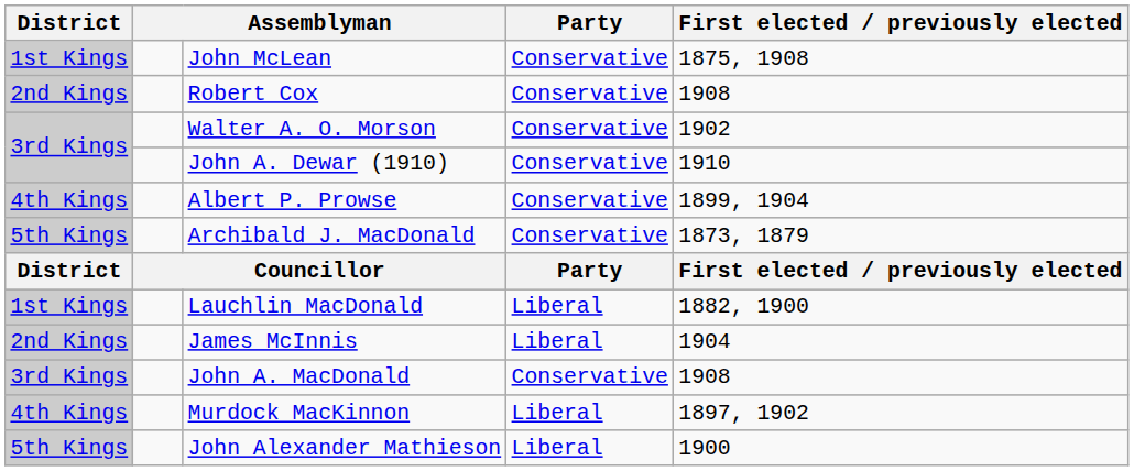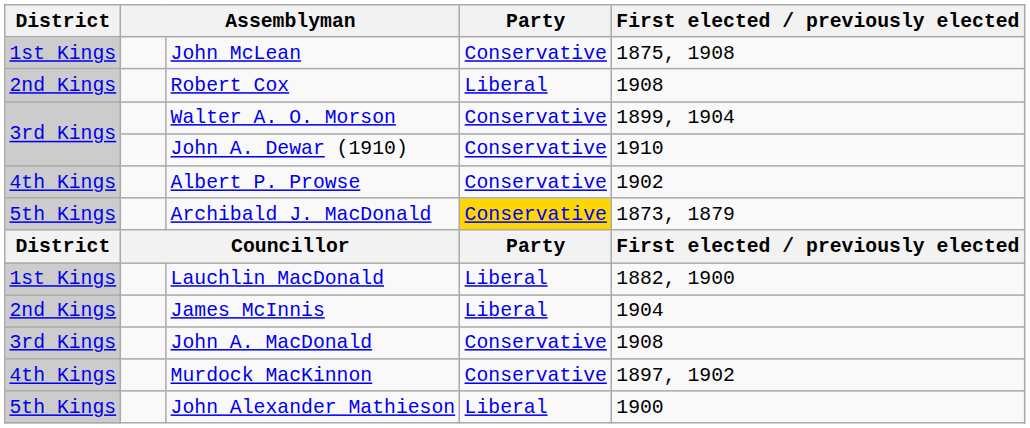 <table class="wikitable sortable">
 <tr>
 <th>District</th>
 <th colspan="2">Assemblyman</th>
 <th>Party</th>
 <th>First elected / previously elected</th>
 </tr>
 <tr>
 <td bgcolor="CCCCCC"><a href='#'>1st Kings</a></td>
 <td>   </td>
 <td><a href='#'>John McLean</a></td>
 <td><a href='#'>Conservative</a></td>
 <td>1875, 1908</td>
 </tr>
 <tr>
 <td bgcolor="CCCCCC"><a href='#'>2nd Kings</a></td>
 <td>   </td>
 <td><a href='#'>Robert Cox</a></td>
-<td><a href='#'>Conservative</a></td>
+<td><a href='#'>Liberal</a></td>
 <td>1908</td>
 </tr>
 <tr>
 <td rowspan=2 bgcolor="CCCCCC"><a href='#'>3rd Kings</a></td>
 <td>   </td>
 <td><a href='#'>Walter A. O. Morson</a></td>
 <td><a href='#'>Conservative</a></td>
-<td>1902</td>
+<td>1899, 1904</td>
 </tr>
 <tr>
 <td> </td>
 <td><a href='#'>John A. Dewar</a> (1910)</td>
 <td><a href='#'>Conservative</a></td>
 <td>1910</td>
 </tr>
 <tr>
 <td bgcolor="CCCCCC"><a href='#'>4th Kings</a></td>
 <td>   </td>
 <td><a href='#'>Albert P. Prowse</a></td>
 <td><a href='#'>Conservative</a></td>
-<td>1899, 1904</td>
+<td>1902</td>
 </tr>
 <tr>
 <td bgcolor="CCCCCC"><a href='#'>5th Kings</a></td>
 <td>   </td>
 <td><a href='#'>Archibald J. MacDonald</a></td>
-<td><a href='#'>Conservative</a></td>
+<td style="background: gold;"><a href='#'>Conservative</a></td>
 <td>1873, 1879</td>
 </tr>
 <tr>
 <th>District</th>
 <th colspan="2">Councillor</th>
 <th>Party</th>
 <th>First elected / previously elected</th>
 </tr>
 <tr>
 <td bgcolor="CCCCCC"><a href='#'>1st Kings</a></td>
 <td>   </td>
 <td><a href='#'>Lauchlin MacDonald</a></td>
 <td><a href='#'>Liberal</a></td>
 <td>1882, 1900</td>
 </tr>
 <tr>
 <td bgcolor="CCCCCC"><a href='#'>2nd Kings</a></td>
 <td>   </td>
 <td><a href='#'>James McInnis</a></td>
 <td><a href='#'>Liberal</a></td>
 <td>1904</td>
 </tr>
 <tr>
 <td bgcolor="CCCCCC"><a href='#'>3rd Kings</a></td>
 <td>   </td>
 <td><a href='#'>John A. MacDonald</a></td>
 <td><a href='#'>Conservative</a></td>
 <td>1908</td>
 </tr>
 <tr>
 <td bgcolor="CCCCCC"><a href='#'>4th Kings</a></td>
 <td>   </td>
 <td><a href='#'>Murdock MacKinnon</a></td>
-<td><a href='#'>Liberal</a></td>
+<td><a href='#'>Conservative</a></td>
 <td>1897, 1902</td>
 </tr>
 <tr>
 <td bgcolor="CCCCCC"><a href='#'>5th Kings</a></td>
 <td>   </td>
 <td><a href='#'>John Alexander Mathieson</a></td>
 <td><a href='#'>Liberal</a></td>
 <td>1900</td>
 </tr>
 </table>
